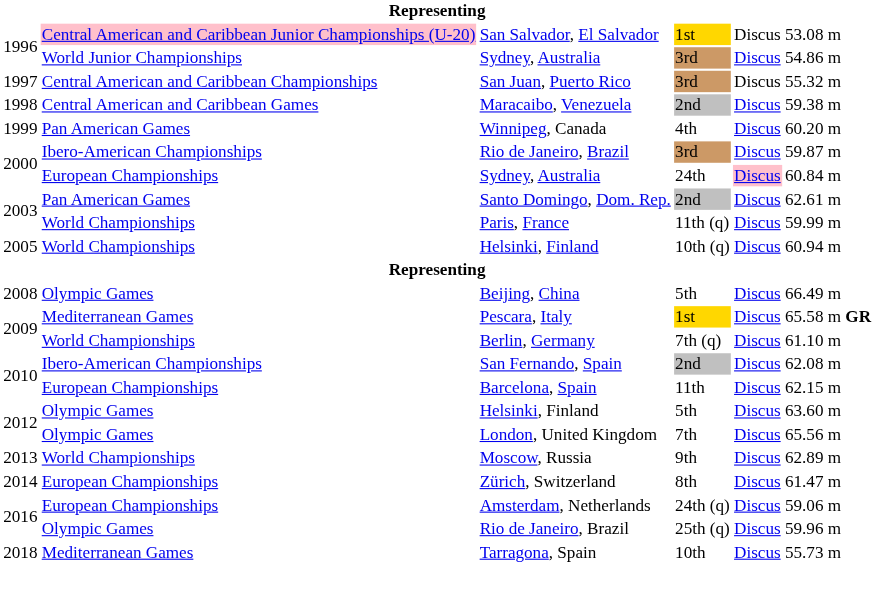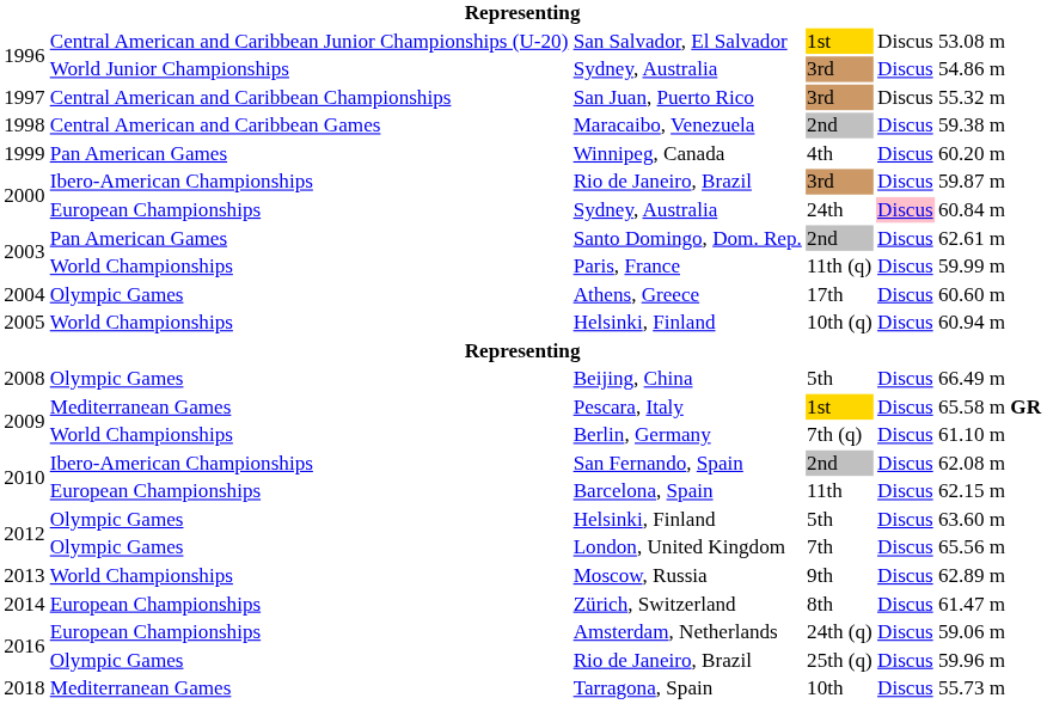 <table>
 <tr>
 <th colspan="6">Representing </th>
 </tr>
 <tr>
 <td rowspan = "2">1996</td>
-<td style="background: pink;"><a href='#'>Central American and Caribbean Junior Championships (U-20)</a></td>
+<td><a href='#'>Central American and Caribbean Junior Championships (U-20)</a></td>
 <td><a href='#'>San Salvador</a>, <a href='#'>El Salvador</a></td>
 <td bgcolor=gold>1st</td>
 <td>Discus</td>
 <td>53.08 m</td>
 </tr>
 <tr>
 <td><a href='#'>World Junior Championships</a></td>
 <td><a href='#'>Sydney</a>, <a href='#'>Australia</a></td>
 <td bgcolor="cc9966">3rd</td>
 <td><a href='#'>Discus</a></td>
 <td>54.86 m</td>
 </tr>
 <tr>
 <td>1997</td>
 <td><a href='#'>Central American and Caribbean Championships</a></td>
 <td><a href='#'>San Juan</a>, <a href='#'>Puerto Rico</a></td>
 <td bgcolor=cc9966>3rd</td>
 <td>Discus</td>
 <td>55.32 m</td>
 </tr>
 <tr>
 <td>1998</td>
 <td><a href='#'>Central American and Caribbean Games</a></td>
 <td><a href='#'>Maracaibo</a>, <a href='#'>Venezuela</a></td>
 <td bgcolor="silver">2nd</td>
 <td><a href='#'>Discus</a></td>
 <td>59.38 m</td>
 </tr>
 <tr>
 <td>1999</td>
 <td><a href='#'>Pan American Games</a></td>
 <td><a href='#'>Winnipeg</a>, Canada</td>
 <td>4th</td>
 <td><a href='#'>Discus</a></td>
 <td>60.20 m</td>
 </tr>
 <tr>
 <td rowspan = "2">2000</td>
 <td><a href='#'>Ibero-American Championships</a></td>
 <td><a href='#'>Rio de Janeiro</a>, <a href='#'>Brazil</a></td>
 <td bgcolor=cc9966>3rd</td>
 <td><a href='#'>Discus</a></td>
 <td>59.87 m</td>
 </tr>
 <tr>
 <td><a href='#'>European Championships</a></td>
 <td><a href='#'>Sydney</a>, <a href='#'>Australia</a></td>
 <td>24th</td>
 <td style="background: pink;"><a href='#'>Discus</a></td>
 <td>60.84 m</td>
 </tr>
 <tr>
 <td rowspan = "2">2003</td>
 <td><a href='#'>Pan American Games</a></td>
 <td><a href='#'>Santo Domingo</a>, <a href='#'>Dom. Rep.</a></td>
 <td bgcolor="silver">2nd</td>
 <td><a href='#'>Discus</a></td>
 <td>62.61 m</td>
 </tr>
 <tr>
 <td><a href='#'>World Championships</a></td>
 <td><a href='#'>Paris</a>, <a href='#'>France</a></td>
 <td>11th (q)</td>
 <td><a href='#'>Discus</a></td>
 <td>59.99 m</td>
+</tr>
+<tr>
+<td>2004</td>
+<td><a href='#'>Olympic Games</a></td>
+<td><a href='#'>Athens</a>, <a href='#'>Greece</a></td>
+<td>17th</td>
+<td><a href='#'>Discus</a></td>
+<td>60.60 m</td>
 </tr>
 <tr>
 <td>2005</td>
 <td><a href='#'>World Championships</a></td>
 <td><a href='#'>Helsinki</a>, <a href='#'>Finland</a></td>
 <td>10th (q)</td>
 <td><a href='#'>Discus</a></td>
 <td>60.94 m</td>
 </tr>
 <tr>
 <th colspan="6">Representing </th>
 </tr>
 <tr>
 <td>2008</td>
 <td><a href='#'>Olympic Games</a></td>
 <td><a href='#'>Beijing</a>, <a href='#'>China</a></td>
 <td>5th</td>
 <td><a href='#'>Discus</a></td>
 <td>66.49 m</td>
 </tr>
 <tr>
 <td rowspan = "2">2009</td>
 <td><a href='#'>Mediterranean Games</a></td>
 <td><a href='#'>Pescara</a>, <a href='#'>Italy</a></td>
 <td bgcolor="gold">1st</td>
 <td><a href='#'>Discus</a></td>
 <td>65.58 m <strong>GR</strong></td>
 </tr>
 <tr>
 <td><a href='#'>World Championships</a></td>
 <td><a href='#'>Berlin</a>, <a href='#'>Germany</a></td>
 <td>7th (q)</td>
 <td><a href='#'>Discus</a></td>
 <td>61.10 m</td>
 </tr>
 <tr>
 <td rowspan=2>2010</td>
 <td><a href='#'>Ibero-American Championships</a></td>
 <td><a href='#'>San Fernando</a>, <a href='#'>Spain</a></td>
 <td bgcolor="silver">2nd</td>
 <td><a href='#'>Discus</a></td>
 <td>62.08 m</td>
 </tr>
 <tr>
 <td><a href='#'>European Championships</a></td>
 <td><a href='#'>Barcelona</a>, <a href='#'>Spain</a></td>
 <td>11th</td>
 <td><a href='#'>Discus</a></td>
 <td>62.15 m</td>
 </tr>
 <tr>
 <td rowspan=2>2012</td>
 <td><a href='#'>Olympic Games</a></td>
 <td><a href='#'>Helsinki</a>, Finland</td>
 <td>5th</td>
 <td><a href='#'>Discus</a></td>
 <td>63.60 m</td>
 </tr>
 <tr>
 <td><a href='#'>Olympic Games</a></td>
 <td><a href='#'>London</a>, United Kingdom</td>
 <td>7th</td>
 <td><a href='#'>Discus</a></td>
 <td>65.56 m</td>
 </tr>
 <tr>
 <td>2013</td>
 <td><a href='#'>World Championships</a></td>
 <td><a href='#'>Moscow</a>, Russia</td>
 <td>9th</td>
 <td><a href='#'>Discus</a></td>
 <td>62.89 m</td>
 </tr>
 <tr>
 <td>2014</td>
 <td><a href='#'>European Championships</a></td>
 <td><a href='#'>Zürich</a>, Switzerland</td>
 <td>8th</td>
 <td><a href='#'>Discus</a></td>
 <td>61.47 m</td>
 </tr>
 <tr>
 <td rowspan=2>2016</td>
 <td><a href='#'>European Championships</a></td>
 <td><a href='#'>Amsterdam</a>, Netherlands</td>
 <td>24th (q)</td>
 <td><a href='#'>Discus</a></td>
 <td>59.06 m</td>
 </tr>
 <tr>
 <td><a href='#'>Olympic Games</a></td>
 <td><a href='#'>Rio de Janeiro</a>, Brazil</td>
 <td>25th (q)</td>
 <td><a href='#'>Discus</a></td>
 <td>59.96 m</td>
 </tr>
 <tr>
 <td>2018</td>
 <td><a href='#'>Mediterranean Games</a></td>
 <td><a href='#'>Tarragona</a>, Spain</td>
 <td>10th</td>
 <td><a href='#'>Discus</a></td>
 <td>55.73 m</td>
 </tr>
 </table>
